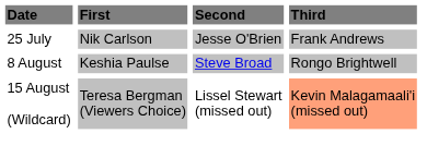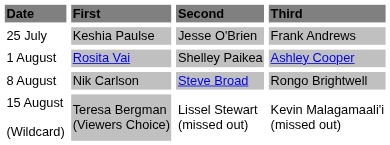 <table cellpadding=2 cellspacing=6>
 <tr bgcolor=#808080>
 <td><strong>Date</strong></td>
 <td><strong>First</strong></td>
 <td><strong>Second</strong></td>
 <td><strong>Third</strong></td>
 </tr>
 <tr>
 <td>25 July</td>
-<td bgcolor="#C0C0C0">Nik Carlson</td>
+<td bgcolor="#C0C0C0">Keshia Paulse</td>
 <td bgcolor="#C0C0C0">Jesse O'Brien</td>
 <td bgcolor="#C0C0C0">Frank Andrews</td>
 </tr>
 <tr>
+<td>1 August</td>
+<td bgcolor="#C0C0C0"><a href='#'>Rosita Vai</a></td>
+<td bgcolor="#C0C0C0">Shelley Paikea</td>
+<td bgcolor="#C0C0C0"><a href='#'>Ashley Cooper</a></td>
+</tr>
+<tr>
 <td>8 August</td>
-<td bgcolor="#C0C0C0">Keshia Paulse</td>
+<td bgcolor="#C0C0C0">Nik Carlson</td>
 <td bgcolor="#C0C0C0"><a href='#'>Steve Broad</a></td>
 <td bgcolor="#C0C0C0">Rongo Brightwell</td>
 </tr>
 <tr>
 <td>15 August<br><br>(Wildcard)</td>
 <td bgcolor="#C0C0C0">Teresa Bergman<br>(Viewers Choice)</td>
 <td>Lissel Stewart<br>(missed out)</td>
-<td style="background: lightsalmon;">Kevin Malagamaali'i<br>(missed out)</td>
+<td>Kevin Malagamaali'i<br>(missed out)</td>
 </tr>
 </table>
